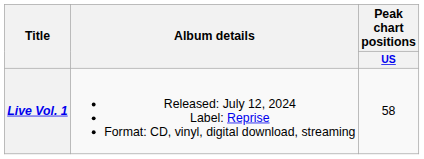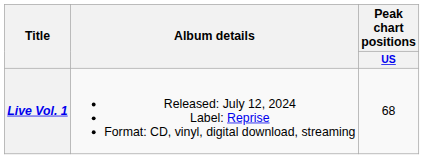 <table class="wikitable plainrowheaders" style="text-align:center;">
 <tr>
 <th scope="col" rowspan="2">Title</th>
 <th scope="col" rowspan="2">Album details</th>
 <th scope="col" colspan="1">Peak chart positions</th>
 </tr>
 <tr>
 <th scope="col" style="width:4em; font-size:85%"><a href='#'>US</a><br></th>
 </tr>
 <tr>
 <th scope="row"><em><a href='#'>Live Vol. 1</a></em></th>
 <td><br><ul><li>Released: July 12, 2024</li><li>Label: <a href='#'>Reprise</a></li><li>Format: CD, vinyl, digital download, streaming</li></ul></td>
-<td>58<br></td>
+<td>68<br></td>
 </tr>
 </table>
